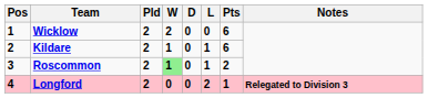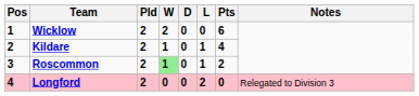 <table class="wikitable" style="text-align: centre;">
 <tr>
 <th width=20>Pos</th>
 <th width=150>Team</th>
 <th width=20>Pld</th>
 <th width=20>W</th>
 <th width=20>D</th>
 <th width=20>L</th>
 <th width=20>Pts</th>
 <th width=250>Notes</th>
 </tr>
 <tr style>
 <td><strong>1</strong></td>
 <td align=left><strong> <a href='#'>Wicklow</a> </strong></td>
 <td><strong>2</strong></td>
 <td><strong>2</strong></td>
 <td><strong>0</strong></td>
 <td><strong>0</strong></td>
 <td><strong>6</strong></td>
 </tr>
 <tr style>
 <td><strong>2</strong></td>
 <td align=left><strong> <a href='#'>Kildare</a> </strong></td>
 <td><strong>2</strong></td>
 <td><strong>1</strong></td>
 <td><strong>0</strong></td>
 <td><strong>1</strong></td>
-<td><strong>6</strong></td>
+<td><strong>4</strong></td>
 </tr>
 <tr style>
 <td><strong>3</strong></td>
 <td align=left><strong> <a href='#'>Roscommon</a> </strong></td>
 <td><strong>2</strong></td>
 <td style="background: lightgreen;"><strong>1</strong></td>
 <td><strong>0</strong></td>
 <td><strong>1</strong></td>
 <td><strong>2</strong></td>
 </tr>
 <tr style="background:#FFC0CB;">
 <td><strong>4</strong></td>
 <td align=left><strong> <a href='#'>Longford</a> </strong></td>
 <td><strong>2</strong></td>
 <td><strong>0</strong></td>
 <td><strong>0</strong></td>
 <td><strong>2</strong></td>
-<td><strong>1</strong></td>
-<td><strong><small> Relegated to Division 3</small></strong></td>
+<td><strong>0</strong></td>
+<td><small> Relegated to Division 3</small></td>
 </tr>
 </table>
